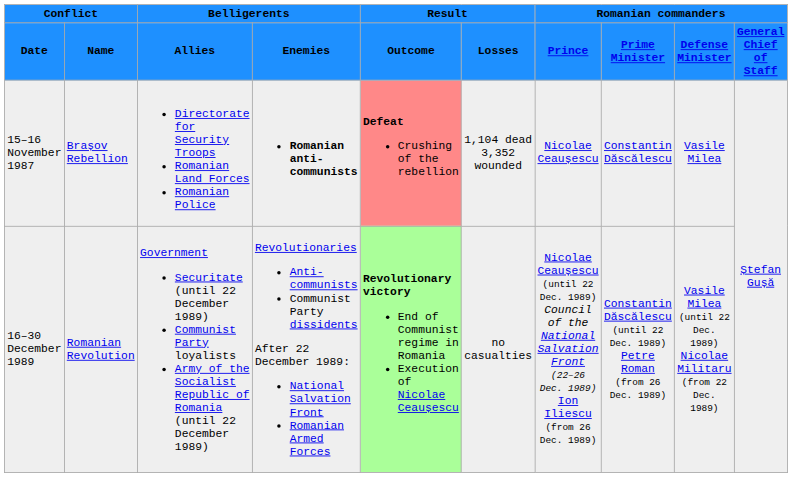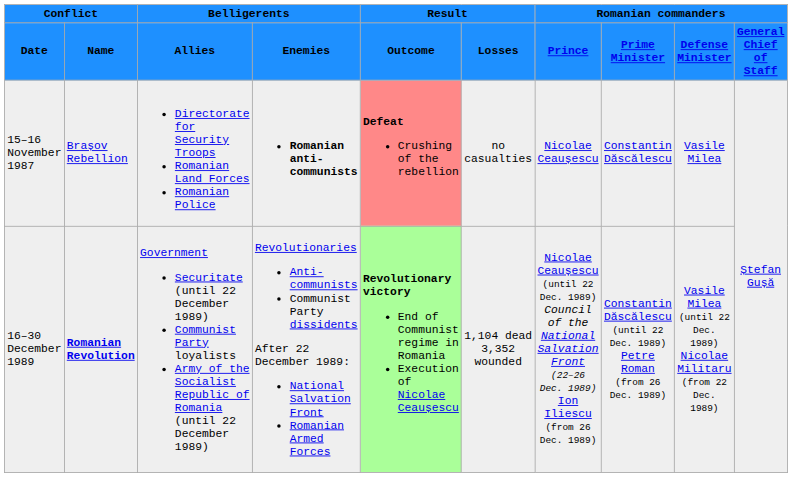 <table class="wikitable">
 <tr>
 <th colspan="2" style="background:#1e90ff"><span>Conflict</span></th>
 <th style="background:#1e90ff" colspan="2"><span>Belligerents</span></th>
 <th style="background:#1e90ff" colspan="2"><span>Result</span></th>
 <th style="background:#1e90ff" colspan="4"><span>Romanian commanders</span></th>
 </tr>
 <tr>
 <th style="background:#1e90ff" width=120px>Date</th>
 <th style="background:#1e90ff" width=150px>Name</th>
 <th style="background:#1e90ff" width=155px>Allies</th>
 <th style="background:#1e90ff" width=140px>Enemies</th>
 <th style="background:#1e90ff" width=150px>Outcome</th>
 <th style="background:#1e90ff" width=90px>Losses</th>
 <th style="background:#1e90ff" width=70px><a href='#'>Prince</a></th>
 <th style="background:#1e90ff" width=110px><a href='#'>Prime Minister</a></th>
 <th style="background:#1e90ff" width=110px><a href='#'>Defense Minister</a></th>
 <th style="background:#1e90ff" width=110px><a href='#'>General Chief of Staff</a></th>
 </tr>
 <tr>
 <td style="background:#efefef">15–16 November 1987</td>
 <td style="background:#efefef"><a href='#'>Brașov Rebellion</a></td>
 <td style="background:#efefef"><br><ul><li><a href='#'>Directorate for Security Troops</a></li><li><a href='#'>Romanian Land Forces</a></li><li><a href='#'>Romanian Police</a></li></ul></td>
 <td style="background:#efefef"><strong><br><ul><li>Romanian anti-communists</li></ul></strong></td>
 <td style="background:#F88"><strong>Defeat</strong><br><ul><li>Crushing of the rebellion</li></ul></td>
-<td style="background:#efefef;text-align:center;">1,104 dead<br>3,352 wounded</td>
+<td style="background:#efefef;text-align:center;">no casualties</td>
 <td style="background:#efefef;text-align:center;"><a href='#'>Nicolae Ceaușescu</a></td>
 <td style="background:#efefef;text-align:center;"><a href='#'>Constantin Dăscălescu</a></td>
 <td style="background:#efefef;text-align:center;"><a href='#'>Vasile Milea</a></td>
 <td style="background:#efefef;text-align:center;" rowspan="2"><a href='#'>Ștefan Gușă</a></td>
 </tr>
 <tr>
 <td style="background:#efefef">16–30 December 1989</td>
-<td style="background:#efefef"><a href='#'>Romanian Revolution</a></td>
+<td style="background:#efefef"><strong><a href='#'>Romanian Revolution</a></strong></td>
 <td style="background:#efefef"><br> <a href='#'>Government</a><ul><li> <a href='#'>Securitate</a> (until 22 December 1989)</li><li> <a href='#'>Communist Party</a> loyalists</li><li> <a href='#'>Army of the Socialist Republic of Romania</a> (until 22 December 1989)</li></ul></td>
 <td style="background:#efefef"><br> <a href='#'>Revolutionaries</a><ul><li> <a href='#'>Anti-communists</a></li><li> Communist Party <a href='#'>dissidents</a></li></ul>After 22 December 1989:<ul><li> <a href='#'>National Salvation Front</a></li><li> <a href='#'>Romanian Armed Forces</a></li></ul></td>
 <td style="background:#AF9"><strong>Revolutionary victory</strong><br><ul><li>End of Communist regime in Romania</li><li>Execution of <a href='#'>Nicolae Ceaușescu</a></li></ul></td>
-<td style="background:#efefef;text-align:center;">no casualties</td>
+<td style="background:#efefef;text-align:center;">1,104 dead<br>3,352 wounded</td>
 <td style="background:#efefef;text-align:center;"><a href='#'>Nicolae Ceaușescu</a> <br><small>(until 22 Dec. 1989)</small><br><em>Council of the <a href='#'>National Salvation Front</a> <br><small>(22–26 Dec. 1989)</small></em><br><a href='#'>Ion Iliescu</a> <br><small>(from 26 Dec. 1989)</small></td>
 <td style="background:#efefef;text-align:center;"><a href='#'>Constantin Dăscălescu</a> <br><small>(until 22 Dec. 1989)</small><br><a href='#'>Petre Roman</a> <br><small>(from 26 Dec. 1989)</small></td>
 <td style="background:#efefef;text-align:center;"><a href='#'>Vasile Milea</a> <br><small>(until 22 Dec. 1989)</small><br><a href='#'>Nicolae Militaru</a> <br><small>(from 22 Dec. 1989)</small></td>
 </tr>
 </table>
